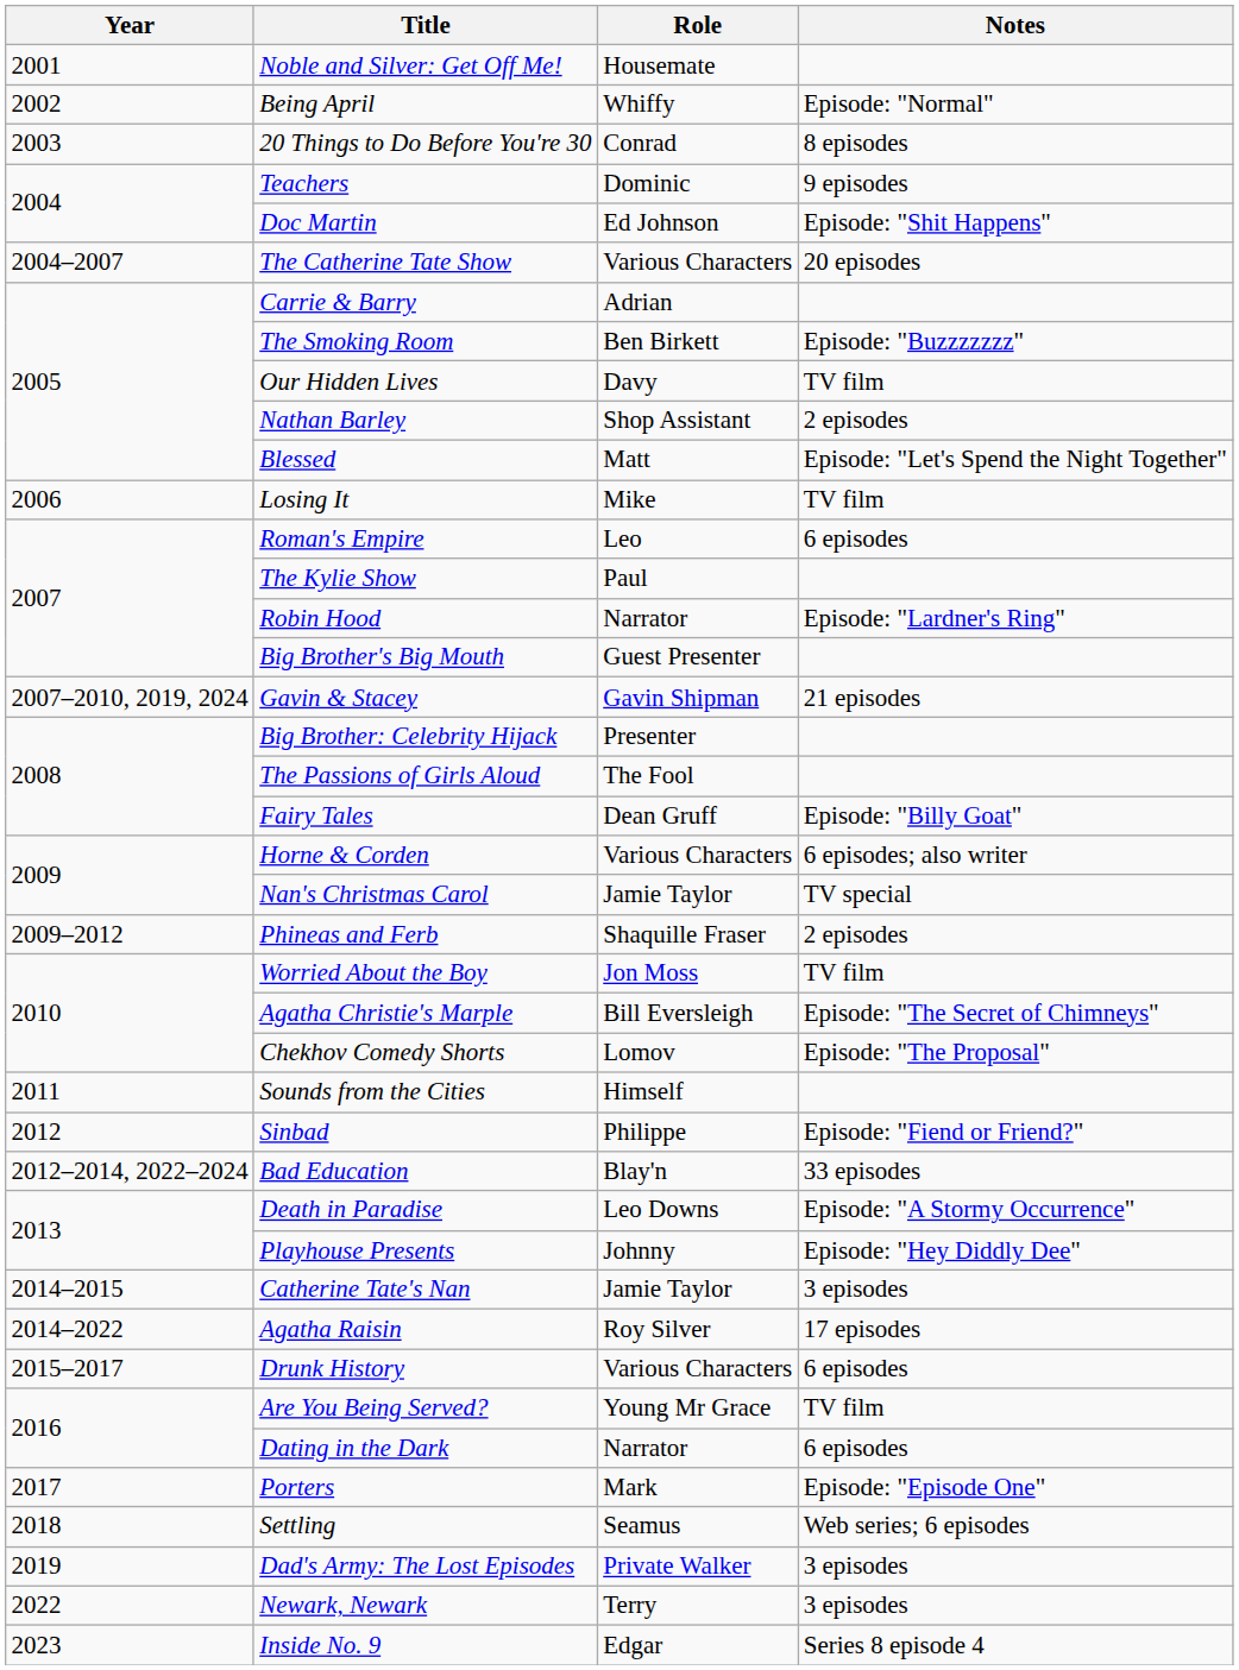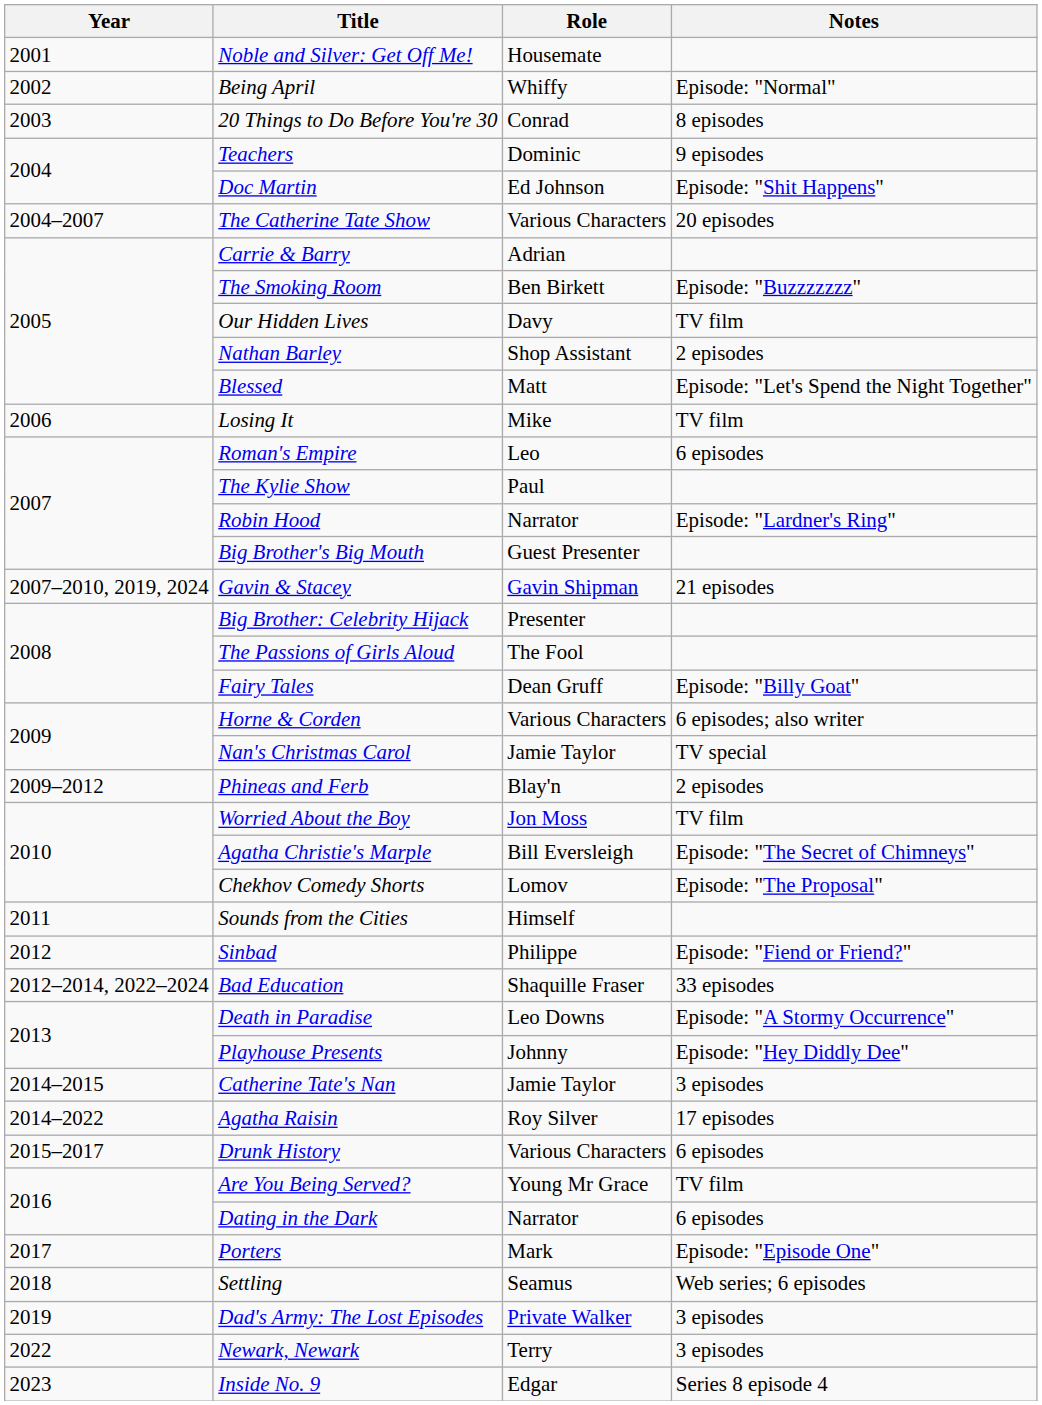 <table class="wikitable sortable">
 <tr>
 <th>Year</th>
 <th>Title</th>
 <th>Role</th>
 <th class="unsortable">Notes</th>
 </tr>
 <tr>
 <td>2001</td>
 <td><em><a href='#'>Noble and Silver: Get Off Me!</a></em></td>
 <td>Housemate</td>
 <td></td>
 </tr>
 <tr>
 <td>2002</td>
 <td><em>Being April</em></td>
 <td>Whiffy</td>
 <td>Episode: "Normal"</td>
 </tr>
 <tr>
 <td>2003</td>
 <td><em>20 Things to Do Before You're 30</em></td>
 <td>Conrad</td>
 <td>8 episodes</td>
 </tr>
 <tr>
 <td rowspan="2">2004</td>
 <td><em><a href='#'>Teachers</a></em></td>
 <td>Dominic</td>
 <td>9 episodes</td>
 </tr>
 <tr>
 <td><em><a href='#'>Doc Martin</a></em></td>
 <td>Ed Johnson</td>
 <td>Episode: "<a href='#'>Shit Happens</a>"</td>
 </tr>
 <tr>
 <td>2004–2007</td>
 <td><em><a href='#'>The Catherine Tate Show</a></em></td>
 <td>Various Characters</td>
 <td>20 episodes</td>
 </tr>
 <tr>
 <td rowspan="5">2005</td>
 <td><em><a href='#'>Carrie & Barry</a></em></td>
 <td>Adrian</td>
 <td></td>
 </tr>
 <tr>
 <td><em><a href='#'>The Smoking Room</a></em></td>
 <td>Ben Birkett</td>
 <td>Episode: "<a href='#'>Buzzzzzzz</a>"</td>
 </tr>
 <tr>
 <td><em>Our Hidden Lives</em></td>
 <td>Davy</td>
 <td>TV film</td>
 </tr>
 <tr>
 <td><em><a href='#'>Nathan Barley</a></em></td>
 <td>Shop Assistant</td>
 <td>2 episodes</td>
 </tr>
 <tr>
 <td><em><a href='#'>Blessed</a></em></td>
 <td>Matt</td>
 <td>Episode: "Let's Spend the Night Together"</td>
 </tr>
 <tr>
 <td>2006</td>
 <td><em>Losing It</em></td>
 <td>Mike</td>
 <td>TV film</td>
 </tr>
 <tr>
 <td rowspan="4">2007</td>
 <td><em><a href='#'>Roman's Empire</a></em></td>
 <td>Leo</td>
 <td>6 episodes</td>
 </tr>
 <tr>
 <td><em><a href='#'>The Kylie Show</a></em></td>
 <td>Paul</td>
 <td></td>
 </tr>
 <tr>
 <td><em><a href='#'>Robin Hood</a></em></td>
 <td>Narrator</td>
 <td>Episode: "<a href='#'>Lardner's Ring</a>"</td>
 </tr>
 <tr>
 <td><em><a href='#'>Big Brother's Big Mouth</a></em></td>
 <td>Guest Presenter</td>
 <td></td>
 </tr>
 <tr>
 <td>2007–2010, 2019, 2024</td>
 <td><em><a href='#'>Gavin & Stacey</a></em></td>
 <td><a href='#'>Gavin Shipman</a></td>
 <td>21 episodes</td>
 </tr>
 <tr>
 <td rowspan=3>2008</td>
 <td><em><a href='#'>Big Brother: Celebrity Hijack</a></em></td>
 <td>Presenter</td>
 <td></td>
 </tr>
 <tr>
 <td><em><a href='#'>The Passions of Girls Aloud</a></em></td>
 <td>The Fool</td>
 <td></td>
 </tr>
 <tr>
 <td><em><a href='#'>Fairy Tales</a></em></td>
 <td>Dean Gruff</td>
 <td>Episode: "<a href='#'>Billy Goat</a>"</td>
 </tr>
 <tr>
 <td rowspan=2>2009</td>
 <td><em><a href='#'>Horne & Corden</a></em></td>
 <td>Various Characters</td>
 <td>6 episodes; also writer</td>
 </tr>
 <tr>
 <td><em><a href='#'>Nan's Christmas Carol</a></em></td>
 <td>Jamie Taylor</td>
 <td>TV special</td>
 </tr>
 <tr>
 <td>2009–2012</td>
 <td><em><a href='#'>Phineas and Ferb</a></em></td>
-<td>Shaquille Fraser</td>
+<td>Blay'n</td>
 <td>2 episodes</td>
 </tr>
 <tr>
 <td rowspan="3">2010</td>
 <td><em><a href='#'>Worried About the Boy</a></em></td>
 <td><a href='#'>Jon Moss</a></td>
 <td>TV film</td>
 </tr>
 <tr>
 <td><em><a href='#'>Agatha Christie's Marple</a></em></td>
 <td>Bill Eversleigh</td>
 <td>Episode: "<a href='#'>The Secret of Chimneys</a>"</td>
 </tr>
 <tr>
 <td><em>Chekhov Comedy Shorts</em></td>
 <td>Lomov</td>
 <td>Episode: "<a href='#'>The Proposal</a>"</td>
 </tr>
 <tr>
 <td>2011</td>
 <td><em>Sounds from the Cities</em></td>
 <td>Himself</td>
 <td></td>
 </tr>
 <tr>
 <td>2012</td>
 <td><em><a href='#'>Sinbad</a></em></td>
 <td>Philippe</td>
 <td>Episode: "<a href='#'>Fiend or Friend?</a>"</td>
 </tr>
 <tr>
 <td>2012–2014, 2022–2024</td>
 <td><em><a href='#'>Bad Education</a></em></td>
-<td>Blay'n</td>
+<td>Shaquille Fraser</td>
 <td>33 episodes</td>
 </tr>
 <tr>
 <td rowspan=2>2013</td>
 <td><em><a href='#'>Death in Paradise</a></em></td>
 <td>Leo Downs</td>
 <td>Episode: "<a href='#'>A Stormy Occurrence</a>"</td>
 </tr>
 <tr>
 <td><em><a href='#'>Playhouse Presents</a></em></td>
 <td>Johnny</td>
 <td>Episode: "<a href='#'>Hey Diddly Dee</a>"</td>
 </tr>
 <tr>
 <td>2014–2015</td>
 <td><em><a href='#'>Catherine Tate's Nan</a></em></td>
 <td>Jamie Taylor</td>
 <td>3 episodes</td>
 </tr>
 <tr>
 <td>2014–2022</td>
 <td><em><a href='#'>Agatha Raisin</a></em></td>
 <td>Roy Silver</td>
 <td>17 episodes</td>
 </tr>
 <tr>
 <td>2015–2017</td>
 <td><em><a href='#'>Drunk History</a></em></td>
 <td>Various Characters</td>
 <td>6 episodes</td>
 </tr>
 <tr>
 <td rowspan=2>2016</td>
 <td><em><a href='#'>Are You Being Served?</a></em></td>
 <td>Young Mr Grace</td>
 <td>TV film</td>
 </tr>
 <tr>
 <td><em><a href='#'>Dating in the Dark</a></em></td>
 <td>Narrator</td>
 <td>6 episodes</td>
 </tr>
 <tr>
 <td>2017</td>
 <td><em><a href='#'>Porters</a></em></td>
 <td>Mark</td>
 <td>Episode: "<a href='#'>Episode One</a>"</td>
 </tr>
 <tr>
 <td>2018</td>
 <td><em>Settling</em></td>
 <td>Seamus</td>
 <td>Web series; 6 episodes</td>
 </tr>
 <tr>
 <td>2019</td>
 <td><em><a href='#'>Dad's Army: The Lost Episodes</a></em></td>
 <td><a href='#'>Private Walker</a></td>
 <td>3 episodes</td>
 </tr>
 <tr>
 <td>2022</td>
 <td><em><a href='#'>Newark, Newark</a></em></td>
 <td>Terry</td>
 <td>3 episodes</td>
 </tr>
 <tr>
 <td>2023</td>
 <td><em><a href='#'>Inside No. 9</a></em></td>
 <td>Edgar</td>
 <td>Series 8 episode 4</td>
 </tr>
 </table>
